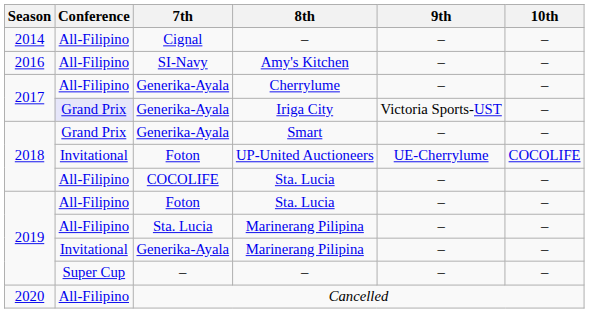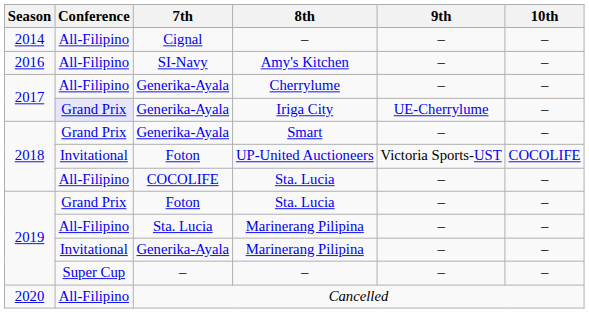 <table class="wikitable">
 <tr>
 <th>Season</th>
 <th>Conference</th>
 <th>7th</th>
 <th>8th</th>
 <th>9th</th>
 <th>10th</th>
 </tr>
 <tr>
 <td align=center><a href='#'>2014</a></td>
 <td align=center><a href='#'>All-Filipino</a></td>
 <td align=center><a href='#'>Cignal</a></td>
 <td align=center>–</td>
 <td align=center>–</td>
 <td align=center>–</td>
 </tr>
 <tr>
 <td align=center><a href='#'>2016</a></td>
 <td align=center><a href='#'>All-Filipino</a></td>
 <td align=center><a href='#'>SI-Navy</a></td>
 <td align=center><a href='#'>Amy's Kitchen</a></td>
 <td align=center>–</td>
 <td align=center>–</td>
 </tr>
 <tr>
 <td align=center rowspan="2"><a href='#'>2017</a></td>
 <td align=center><a href='#'>All-Filipino</a></td>
 <td align=center><a href='#'>Generika-Ayala</a></td>
 <td align=center><a href='#'>Cherrylume</a></td>
 <td align=center>–</td>
 <td align=center>–</td>
 </tr>
 <tr>
 <td align=center style="background: lavender;"><a href='#'>Grand Prix</a></td>
 <td align=center><a href='#'>Generika-Ayala</a></td>
 <td align=center><a href='#'>Iriga City</a></td>
-<td align=center>Victoria Sports-<a href='#'>UST</a></td>
+<td align=center><a href='#'>UE-Cherrylume</a></td>
 <td align=center>–</td>
 </tr>
 <tr>
 <td align=center rowspan="3"><a href='#'>2018</a></td>
 <td align=center><a href='#'>Grand Prix</a></td>
 <td align=center><a href='#'>Generika-Ayala</a></td>
 <td align=center><a href='#'>Smart</a></td>
 <td align=center>–</td>
 <td align=center>–</td>
 </tr>
 <tr>
 <td align=center><a href='#'>Invitational</a></td>
 <td align=center><a href='#'>Foton</a></td>
 <td align=center><a href='#'>UP-United Auctioneers</a></td>
-<td align=center><a href='#'>UE-Cherrylume</a></td>
+<td align=center>Victoria Sports-<a href='#'>UST</a></td>
 <td align=center><a href='#'>COCOLIFE</a></td>
 </tr>
 <tr>
 <td align=center><a href='#'>All-Filipino</a></td>
 <td align=center><a href='#'>COCOLIFE</a></td>
 <td align=center><a href='#'>Sta. Lucia</a></td>
 <td align=center>–</td>
 <td align=center>–</td>
 </tr>
 <tr>
 <td align=center rowspan="4"><a href='#'>2019</a></td>
-<td align=center><a href='#'>All-Filipino</a></td>
+<td align=center><a href='#'>Grand Prix</a></td>
 <td align=center><a href='#'>Foton</a></td>
 <td align=center><a href='#'>Sta. Lucia</a></td>
 <td align=center>–</td>
 <td align=center>–</td>
 </tr>
 <tr>
 <td align=center><a href='#'>All-Filipino</a></td>
 <td align=center><a href='#'>Sta. Lucia</a></td>
 <td align=center><a href='#'>Marinerang Pilipina</a></td>
 <td align=center>–</td>
 <td align=center>–</td>
 </tr>
 <tr>
 <td align=center><a href='#'>Invitational</a></td>
 <td align=center><a href='#'>Generika-Ayala</a></td>
 <td align=center><a href='#'>Marinerang Pilipina</a></td>
 <td align=center>–</td>
 <td align=center>–</td>
 </tr>
 <tr>
 <td align=center><a href='#'>Super Cup</a></td>
 <td align=center>–</td>
 <td align=center>–</td>
 <td align=center>–</td>
 <td align=center>–</td>
 </tr>
 <tr>
 <td align=center><a href='#'>2020</a></td>
 <td align=center><a href='#'>All-Filipino</a></td>
 <td align=center colspan="4"><em>Cancelled</em></td>
 </tr>
 </table>
